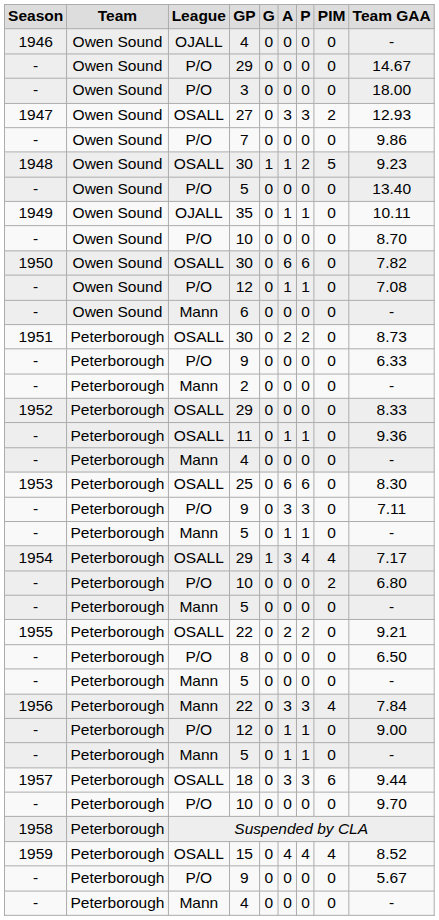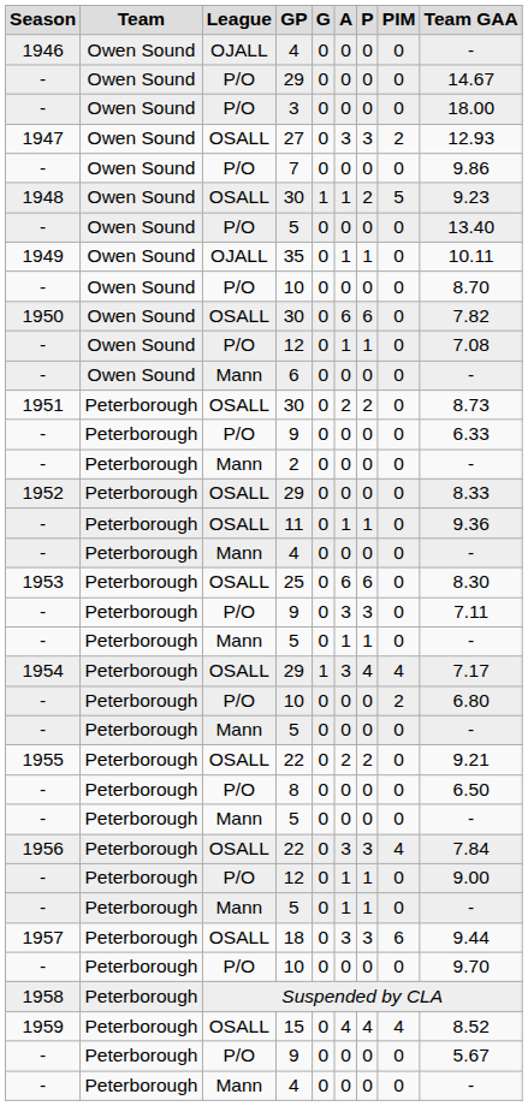 <table class="wikitable">
 <tr align="center"  bgcolor="#dddddd">
 <td><strong>Season</strong></td>
 <td><strong>Team</strong></td>
 <td><strong>League</strong></td>
 <td><strong>GP</strong></td>
 <td><strong>G</strong></td>
 <td><strong>A</strong></td>
 <td><strong>P</strong></td>
 <td><strong>PIM</strong></td>
 <td><strong>Team GAA</strong></td>
 </tr>
 <tr align="center" bgcolor="#eeeeee">
 <td>1946</td>
 <td>Owen Sound</td>
 <td>OJALL</td>
 <td>4</td>
 <td>0</td>
 <td>0</td>
 <td>0</td>
 <td>0</td>
 <td>-</td>
 </tr>
 <tr align="center" bgcolor="#eeeeee">
 <td>-</td>
 <td>Owen Sound</td>
 <td>P/O</td>
 <td>29</td>
 <td>0</td>
 <td>0</td>
 <td>0</td>
 <td>0</td>
 <td>14.67</td>
 </tr>
 <tr align="center" bgcolor="#eeeeee">
 <td>-</td>
 <td>Owen Sound</td>
 <td>P/O</td>
 <td>3</td>
 <td>0</td>
 <td>0</td>
 <td>0</td>
 <td>0</td>
 <td>18.00</td>
 </tr>
 <tr align="center">
 <td>1947</td>
 <td>Owen Sound</td>
 <td>OSALL</td>
 <td>27</td>
 <td>0</td>
 <td>3</td>
 <td>3</td>
 <td>2</td>
 <td>12.93</td>
 </tr>
 <tr align="center">
 <td>-</td>
 <td>Owen Sound</td>
 <td>P/O</td>
 <td>7</td>
 <td>0</td>
 <td>0</td>
 <td>0</td>
 <td>0</td>
 <td>9.86</td>
 </tr>
 <tr align="center" bgcolor="#eeeeee">
 <td>1948</td>
 <td>Owen Sound</td>
 <td>OSALL</td>
 <td>30</td>
 <td>1</td>
 <td>1</td>
 <td>2</td>
 <td>5</td>
 <td>9.23</td>
 </tr>
 <tr align="center" bgcolor="#eeeeee">
 <td>-</td>
 <td>Owen Sound</td>
 <td>P/O</td>
 <td>5</td>
 <td>0</td>
 <td>0</td>
 <td>0</td>
 <td>0</td>
 <td>13.40</td>
 </tr>
 <tr align="center">
 <td>1949</td>
 <td>Owen Sound</td>
 <td>OJALL</td>
 <td>35</td>
 <td>0</td>
 <td>1</td>
 <td>1</td>
 <td>0</td>
 <td>10.11</td>
 </tr>
 <tr align="center">
 <td>-</td>
 <td>Owen Sound</td>
 <td>P/O</td>
 <td>10</td>
 <td>0</td>
 <td>0</td>
 <td>0</td>
 <td>0</td>
 <td>8.70</td>
 </tr>
 <tr align="center" bgcolor="#eeeeee">
 <td>1950</td>
 <td>Owen Sound</td>
 <td>OSALL</td>
 <td>30</td>
 <td>0</td>
 <td>6</td>
 <td>6</td>
 <td>0</td>
 <td>7.82</td>
 </tr>
 <tr align="center" bgcolor="#eeeeee">
 <td>-</td>
 <td>Owen Sound</td>
 <td>P/O</td>
 <td>12</td>
 <td>0</td>
 <td>1</td>
 <td>1</td>
 <td>0</td>
 <td>7.08</td>
 </tr>
 <tr align="center" bgcolor="#eeeeee">
 <td>-</td>
 <td>Owen Sound</td>
 <td>Mann</td>
 <td>6</td>
 <td>0</td>
 <td>0</td>
 <td>0</td>
 <td>0</td>
 <td>-</td>
 </tr>
 <tr align="center">
 <td>1951</td>
 <td>Peterborough</td>
 <td>OSALL</td>
 <td>30</td>
 <td>0</td>
 <td>2</td>
 <td>2</td>
 <td>0</td>
 <td>8.73</td>
 </tr>
 <tr align="center">
 <td>-</td>
 <td>Peterborough</td>
 <td>P/O</td>
 <td>9</td>
 <td>0</td>
 <td>0</td>
 <td>0</td>
 <td>0</td>
 <td>6.33</td>
 </tr>
 <tr align="center">
 <td>-</td>
 <td>Peterborough</td>
 <td>Mann</td>
 <td>2</td>
 <td>0</td>
 <td>0</td>
 <td>0</td>
 <td>0</td>
 <td>-</td>
 </tr>
 <tr align="center" bgcolor="#eeeeee">
 <td>1952</td>
 <td>Peterborough</td>
 <td>OSALL</td>
 <td>29</td>
 <td>0</td>
 <td>0</td>
 <td>0</td>
 <td>0</td>
 <td>8.33</td>
 </tr>
 <tr align="center" bgcolor="#eeeeee">
 <td>-</td>
 <td>Peterborough</td>
 <td>OSALL</td>
 <td>11</td>
 <td>0</td>
 <td>1</td>
 <td>1</td>
 <td>0</td>
 <td>9.36</td>
 </tr>
 <tr align="center" bgcolor="#eeeeee">
 <td>-</td>
 <td>Peterborough</td>
 <td>Mann</td>
 <td>4</td>
 <td>0</td>
 <td>0</td>
 <td>0</td>
 <td>0</td>
 <td>-</td>
 </tr>
 <tr align="center">
 <td>1953</td>
 <td>Peterborough</td>
 <td>OSALL</td>
 <td>25</td>
 <td>0</td>
 <td>6</td>
 <td>6</td>
 <td>0</td>
 <td>8.30</td>
 </tr>
 <tr align="center">
 <td>-</td>
 <td>Peterborough</td>
 <td>P/O</td>
 <td>9</td>
 <td>0</td>
 <td>3</td>
 <td>3</td>
 <td>0</td>
 <td>7.11</td>
 </tr>
 <tr align="center">
 <td>-</td>
 <td>Peterborough</td>
 <td>Mann</td>
 <td>5</td>
 <td>0</td>
 <td>1</td>
 <td>1</td>
 <td>0</td>
 <td>-</td>
 </tr>
 <tr align="center" bgcolor="#eeeeee">
 <td>1954</td>
 <td>Peterborough</td>
 <td>OSALL</td>
 <td>29</td>
 <td>1</td>
 <td>3</td>
 <td>4</td>
 <td>4</td>
 <td>7.17</td>
 </tr>
 <tr align="center" bgcolor="#eeeeee">
 <td>-</td>
 <td>Peterborough</td>
 <td>P/O</td>
 <td>10</td>
 <td>0</td>
 <td>0</td>
 <td>0</td>
 <td>2</td>
 <td>6.80</td>
 </tr>
 <tr align="center" bgcolor="#eeeeee">
 <td>-</td>
 <td>Peterborough</td>
 <td>Mann</td>
 <td>5</td>
 <td>0</td>
 <td>0</td>
 <td>0</td>
 <td>0</td>
 <td>-</td>
 </tr>
 <tr align="center">
 <td>1955</td>
 <td>Peterborough</td>
 <td>OSALL</td>
 <td>22</td>
 <td>0</td>
 <td>2</td>
 <td>2</td>
 <td>0</td>
 <td>9.21</td>
 </tr>
 <tr align="center">
 <td>-</td>
 <td>Peterborough</td>
 <td>P/O</td>
 <td>8</td>
 <td>0</td>
 <td>0</td>
 <td>0</td>
 <td>0</td>
 <td>6.50</td>
 </tr>
 <tr align="center">
 <td>-</td>
 <td>Peterborough</td>
 <td>Mann</td>
 <td>5</td>
 <td>0</td>
 <td>0</td>
 <td>0</td>
 <td>0</td>
 <td>-</td>
 </tr>
 <tr align="center" bgcolor="#eeeeee">
 <td>1956</td>
 <td>Peterborough</td>
-<td>Mann</td>
+<td>OSALL</td>
 <td>22</td>
 <td>0</td>
 <td>3</td>
 <td>3</td>
 <td>4</td>
 <td>7.84</td>
 </tr>
 <tr align="center" bgcolor="#eeeeee">
 <td>-</td>
 <td>Peterborough</td>
 <td>P/O</td>
 <td>12</td>
 <td>0</td>
 <td>1</td>
 <td>1</td>
 <td>0</td>
 <td>9.00</td>
 </tr>
 <tr align="center" bgcolor="#eeeeee">
 <td>-</td>
 <td>Peterborough</td>
 <td>Mann</td>
 <td>5</td>
 <td>0</td>
 <td>1</td>
 <td>1</td>
 <td>0</td>
 <td>-</td>
 </tr>
 <tr align="center">
 <td>1957</td>
 <td>Peterborough</td>
 <td>OSALL</td>
 <td>18</td>
 <td>0</td>
 <td>3</td>
 <td>3</td>
 <td>6</td>
 <td>9.44</td>
 </tr>
 <tr align="center">
 <td>-</td>
 <td>Peterborough</td>
 <td>P/O</td>
 <td>10</td>
 <td>0</td>
 <td>0</td>
 <td>0</td>
 <td>0</td>
 <td>9.70</td>
 </tr>
 <tr align="center" bgcolor="#eeeeee">
 <td>1958</td>
 <td>Peterborough</td>
 <td colspan="11"><em>Suspended by CLA</em></td>
 </tr>
 <tr align="center">
 <td>1959</td>
 <td>Peterborough</td>
 <td>OSALL</td>
 <td>15</td>
 <td>0</td>
 <td>4</td>
 <td>4</td>
 <td>4</td>
 <td>8.52</td>
 </tr>
 <tr align="center">
 <td>-</td>
 <td>Peterborough</td>
 <td>P/O</td>
 <td>9</td>
 <td>0</td>
 <td>0</td>
 <td>0</td>
 <td>0</td>
 <td>5.67</td>
 </tr>
 <tr align="center">
 <td>-</td>
 <td>Peterborough</td>
 <td>Mann</td>
 <td>4</td>
 <td>0</td>
 <td>0</td>
 <td>0</td>
 <td>0</td>
 <td>-</td>
 </tr>
 </table>
